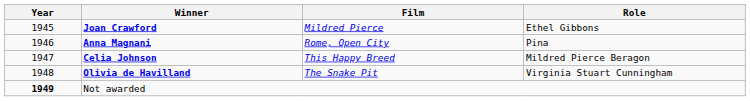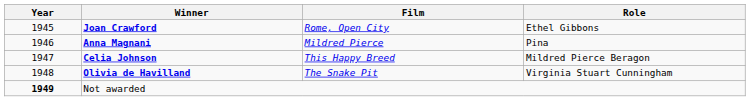 <table class="wikitable" width="65%" cellpadding="5">
 <tr>
 <th width="100"><strong>Year</strong></th>
 <th width="300"><strong>Winner</strong></th>
 <th width="300"><strong>Film</strong></th>
 <th width="300"><strong>Role</strong></th>
 </tr>
 <tr>
 <td style="text-align:center;">1945</td>
 <td><strong><a href='#'>Joan Crawford</a></strong></td>
-<td><em><a href='#'>Mildred Pierce</a></em></td>
+<td><em><a href='#'>Rome, Open City</a></em></td>
 <td>Ethel Gibbons</td>
 </tr>
 <tr>
 <td style="text-align:center;">1946</td>
 <td><strong><a href='#'>Anna Magnani</a></strong></td>
-<td><em><a href='#'>Rome, Open City</a></em></td>
+<td><em><a href='#'>Mildred Pierce</a></em></td>
 <td>Pina</td>
 </tr>
 <tr>
 <td style="text-align:center;">1947</td>
 <td><strong><a href='#'>Celia Johnson</a></strong></td>
 <td><em><a href='#'>This Happy Breed</a></em></td>
 <td>Mildred Pierce Beragon</td>
 </tr>
 <tr>
 <td style="text-align:center;">1948</td>
 <td><strong><a href='#'>Olivia de Havilland</a></strong></td>
 <td><em><a href='#'>The Snake Pit</a></em></td>
 <td>Virginia Stuart Cunningham</td>
 </tr>
 <tr>
 <td style="text-align:center;"><strong>1949</strong></td>
 <td colspan="3">Not awarded</td>
 </tr>
 </table>
